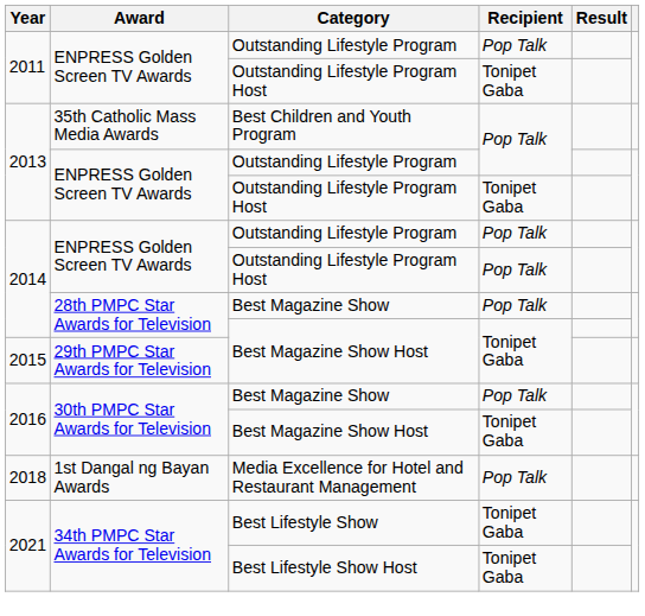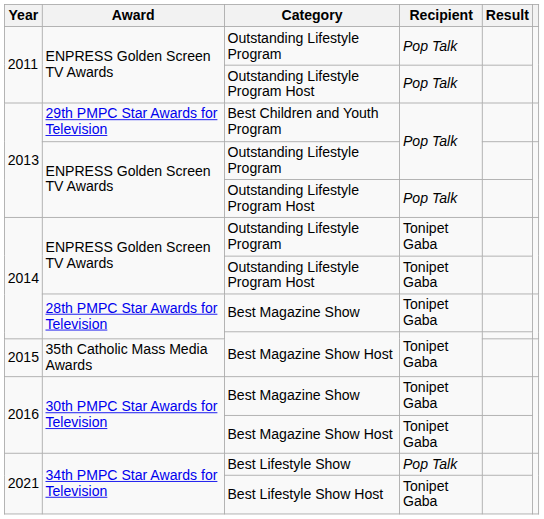 <table class="wikitable">
 <tr>
 <th>Year</th>
 <th>Award</th>
 <th>Category</th>
 <th>Recipient</th>
 <th>Result</th>
 <th></th>
 </tr>
 <tr>
 <td rowspan=2>2011</td>
 <td rowspan=2>ENPRESS Golden Screen TV Awards</td>
 <td>Outstanding Lifestyle Program</td>
 <td><em>Pop Talk</em></td>
 <td></td>
 <td rowspan=2></td>
 </tr>
 <tr>
 <td>Outstanding Lifestyle Program Host</td>
-<td>Tonipet Gaba</td>
+<td><em>Pop Talk</em></td>
 <td></td>
 </tr>
 <tr>
 <td rowspan=3>2013</td>
-<td>35th Catholic Mass Media Awards</td>
+<td><a href='#'>29th PMPC Star Awards for Television</a></td>
 <td>Best Children and Youth Program</td>
 <td rowspan=2><em>Pop Talk</em></td>
 <td></td>
 <td></td>
 </tr>
 <tr>
 <td rowspan=2>ENPRESS Golden Screen TV Awards</td>
 <td>Outstanding Lifestyle Program</td>
 <td></td>
 <td rowspan=2></td>
 </tr>
 <tr>
 <td>Outstanding Lifestyle Program Host</td>
-<td>Tonipet Gaba</td>
+<td><em>Pop Talk</em></td>
 <td></td>
 </tr>
 <tr>
 <td rowspan=4>2014</td>
 <td rowspan=2>ENPRESS Golden Screen TV Awards</td>
 <td>Outstanding Lifestyle Program</td>
-<td><em>Pop Talk</em></td>
+<td>Tonipet Gaba</td>
 <td></td>
 <td rowspan=2></td>
 </tr>
 <tr>
 <td>Outstanding Lifestyle Program Host</td>
-<td><em>Pop Talk</em></td>
+<td>Tonipet Gaba</td>
 <td></td>
 </tr>
 <tr>
 <td rowspan=2><a href='#'>28th PMPC Star Awards for Television</a></td>
 <td>Best Magazine Show</td>
-<td><em>Pop Talk</em></td>
+<td>Tonipet Gaba</td>
 <td></td>
 <td rowspan=2></td>
 </tr>
 <tr>
 <td rowspan=2>Best Magazine Show Host</td>
 <td rowspan=2>Tonipet Gaba</td>
 <td></td>
 </tr>
 <tr>
 <td>2015</td>
-<td><a href='#'>29th PMPC Star Awards for Television</a></td>
+<td>35th Catholic Mass Media Awards</td>
 <td></td>
 <td></td>
 </tr>
 <tr>
 <td rowspan=2>2016</td>
 <td rowspan=2><a href='#'>30th PMPC Star Awards for Television</a></td>
 <td>Best Magazine Show</td>
-<td><em>Pop Talk</em></td>
+<td>Tonipet Gaba</td>
 <td></td>
 <td rowspan=2></td>
 </tr>
 <tr>
 <td>Best Magazine Show Host</td>
 <td>Tonipet Gaba</td>
 <td></td>
 </tr>
 <tr>
-<td>2018</td>
-<td>1st Dangal ng Bayan Awards</td>
-<td>Media Excellence for Hotel and Restaurant Management</td>
-<td><em>Pop Talk</em></td>
-<td></td>
-<td></td>
-</tr>
-<tr>
 <td rowspan=2>2021</td>
 <td rowspan=2><a href='#'>34th PMPC Star Awards for Television</a></td>
 <td>Best Lifestyle Show</td>
-<td>Tonipet Gaba</td>
+<td><em>Pop Talk</em></td>
 <td></td>
 <td rowspan=2></td>
 </tr>
 <tr>
 <td>Best Lifestyle Show Host</td>
 <td>Tonipet Gaba</td>
 <td></td>
 </tr>
 </table>
